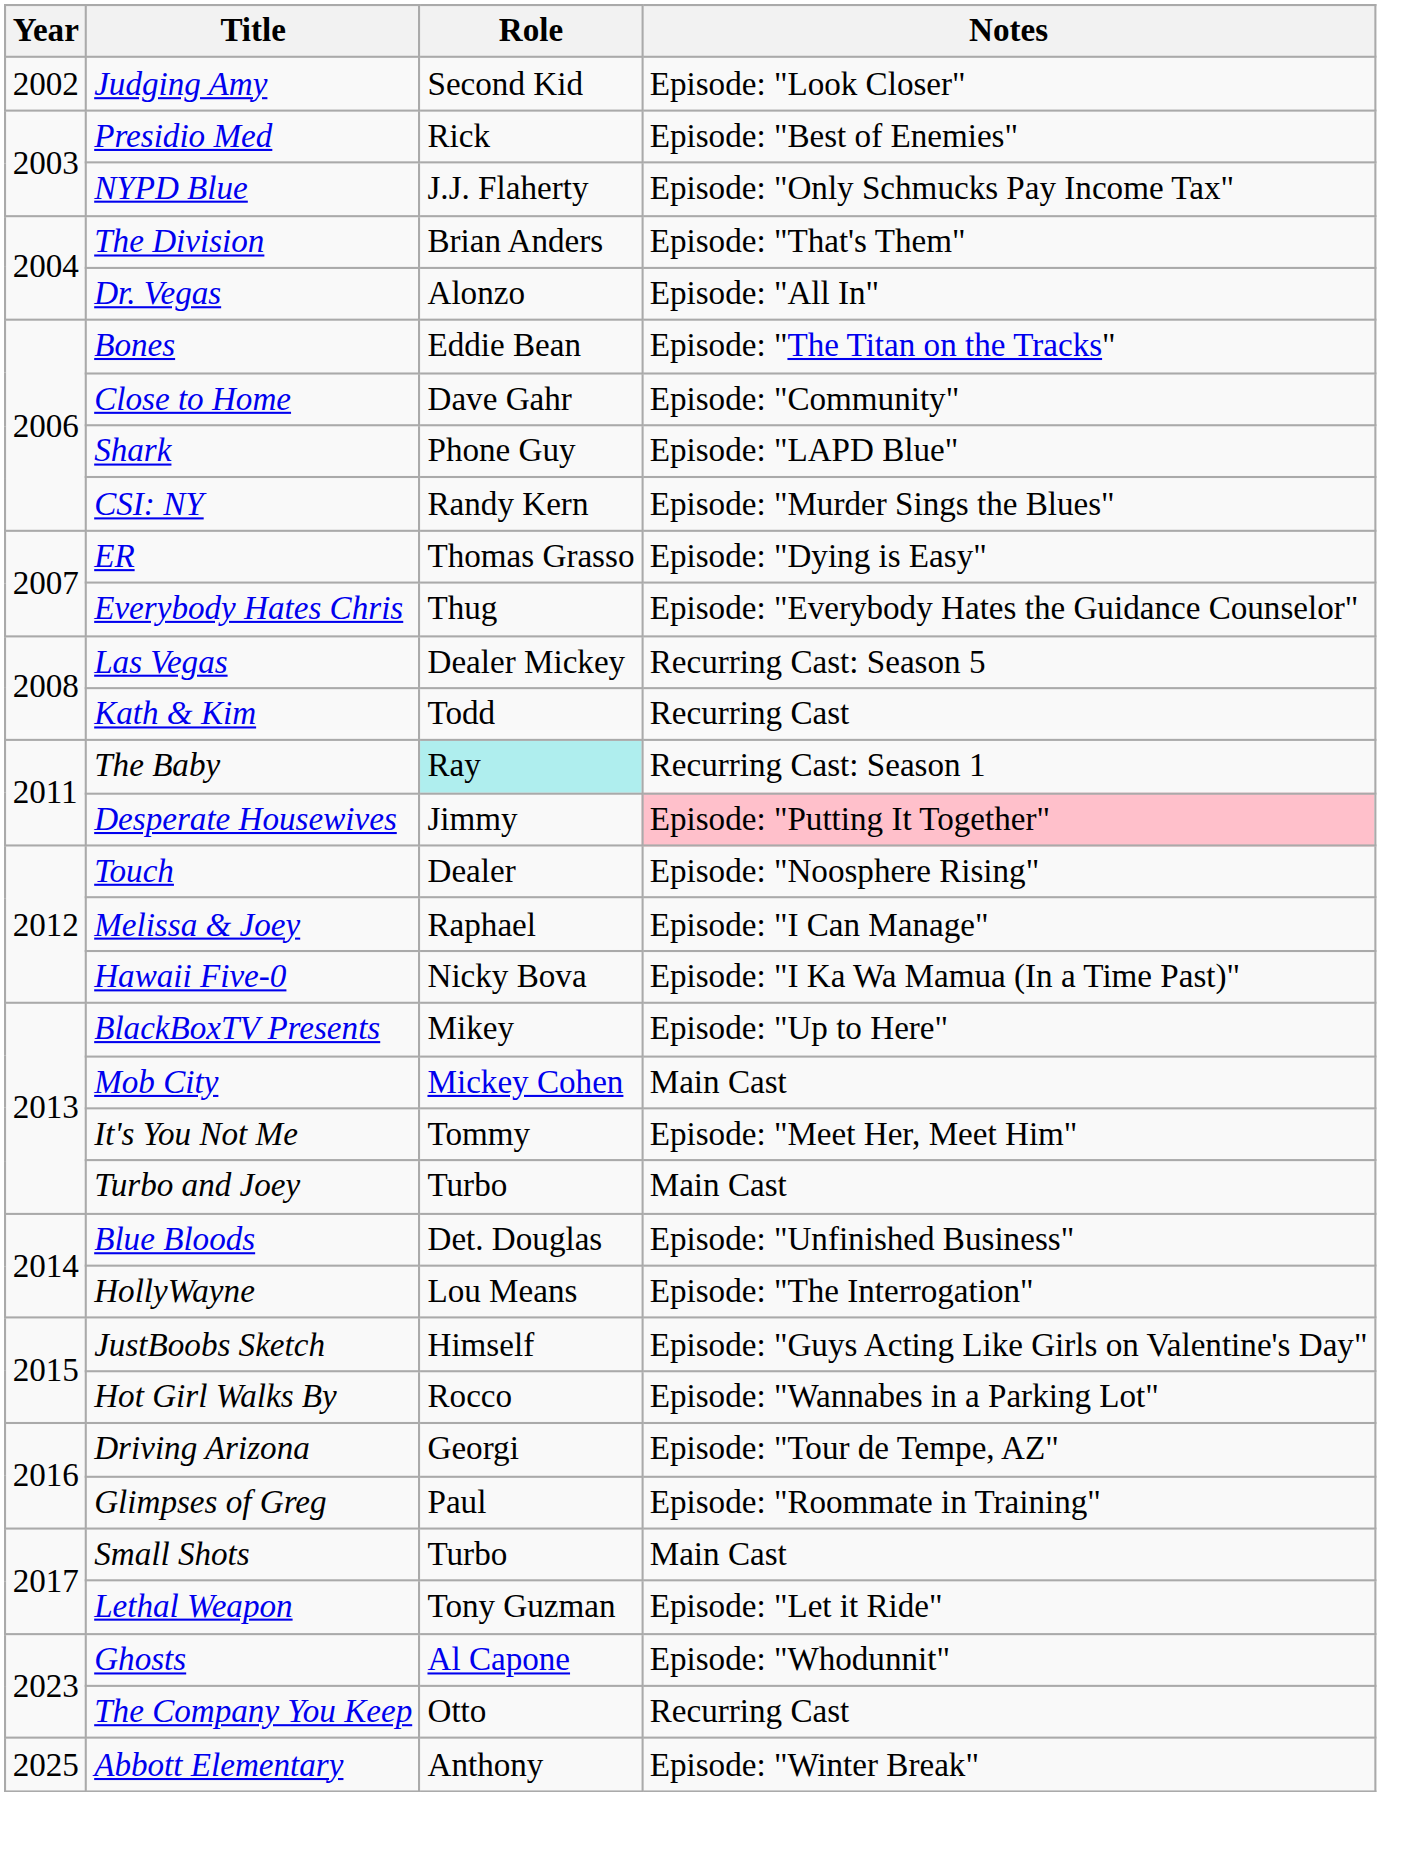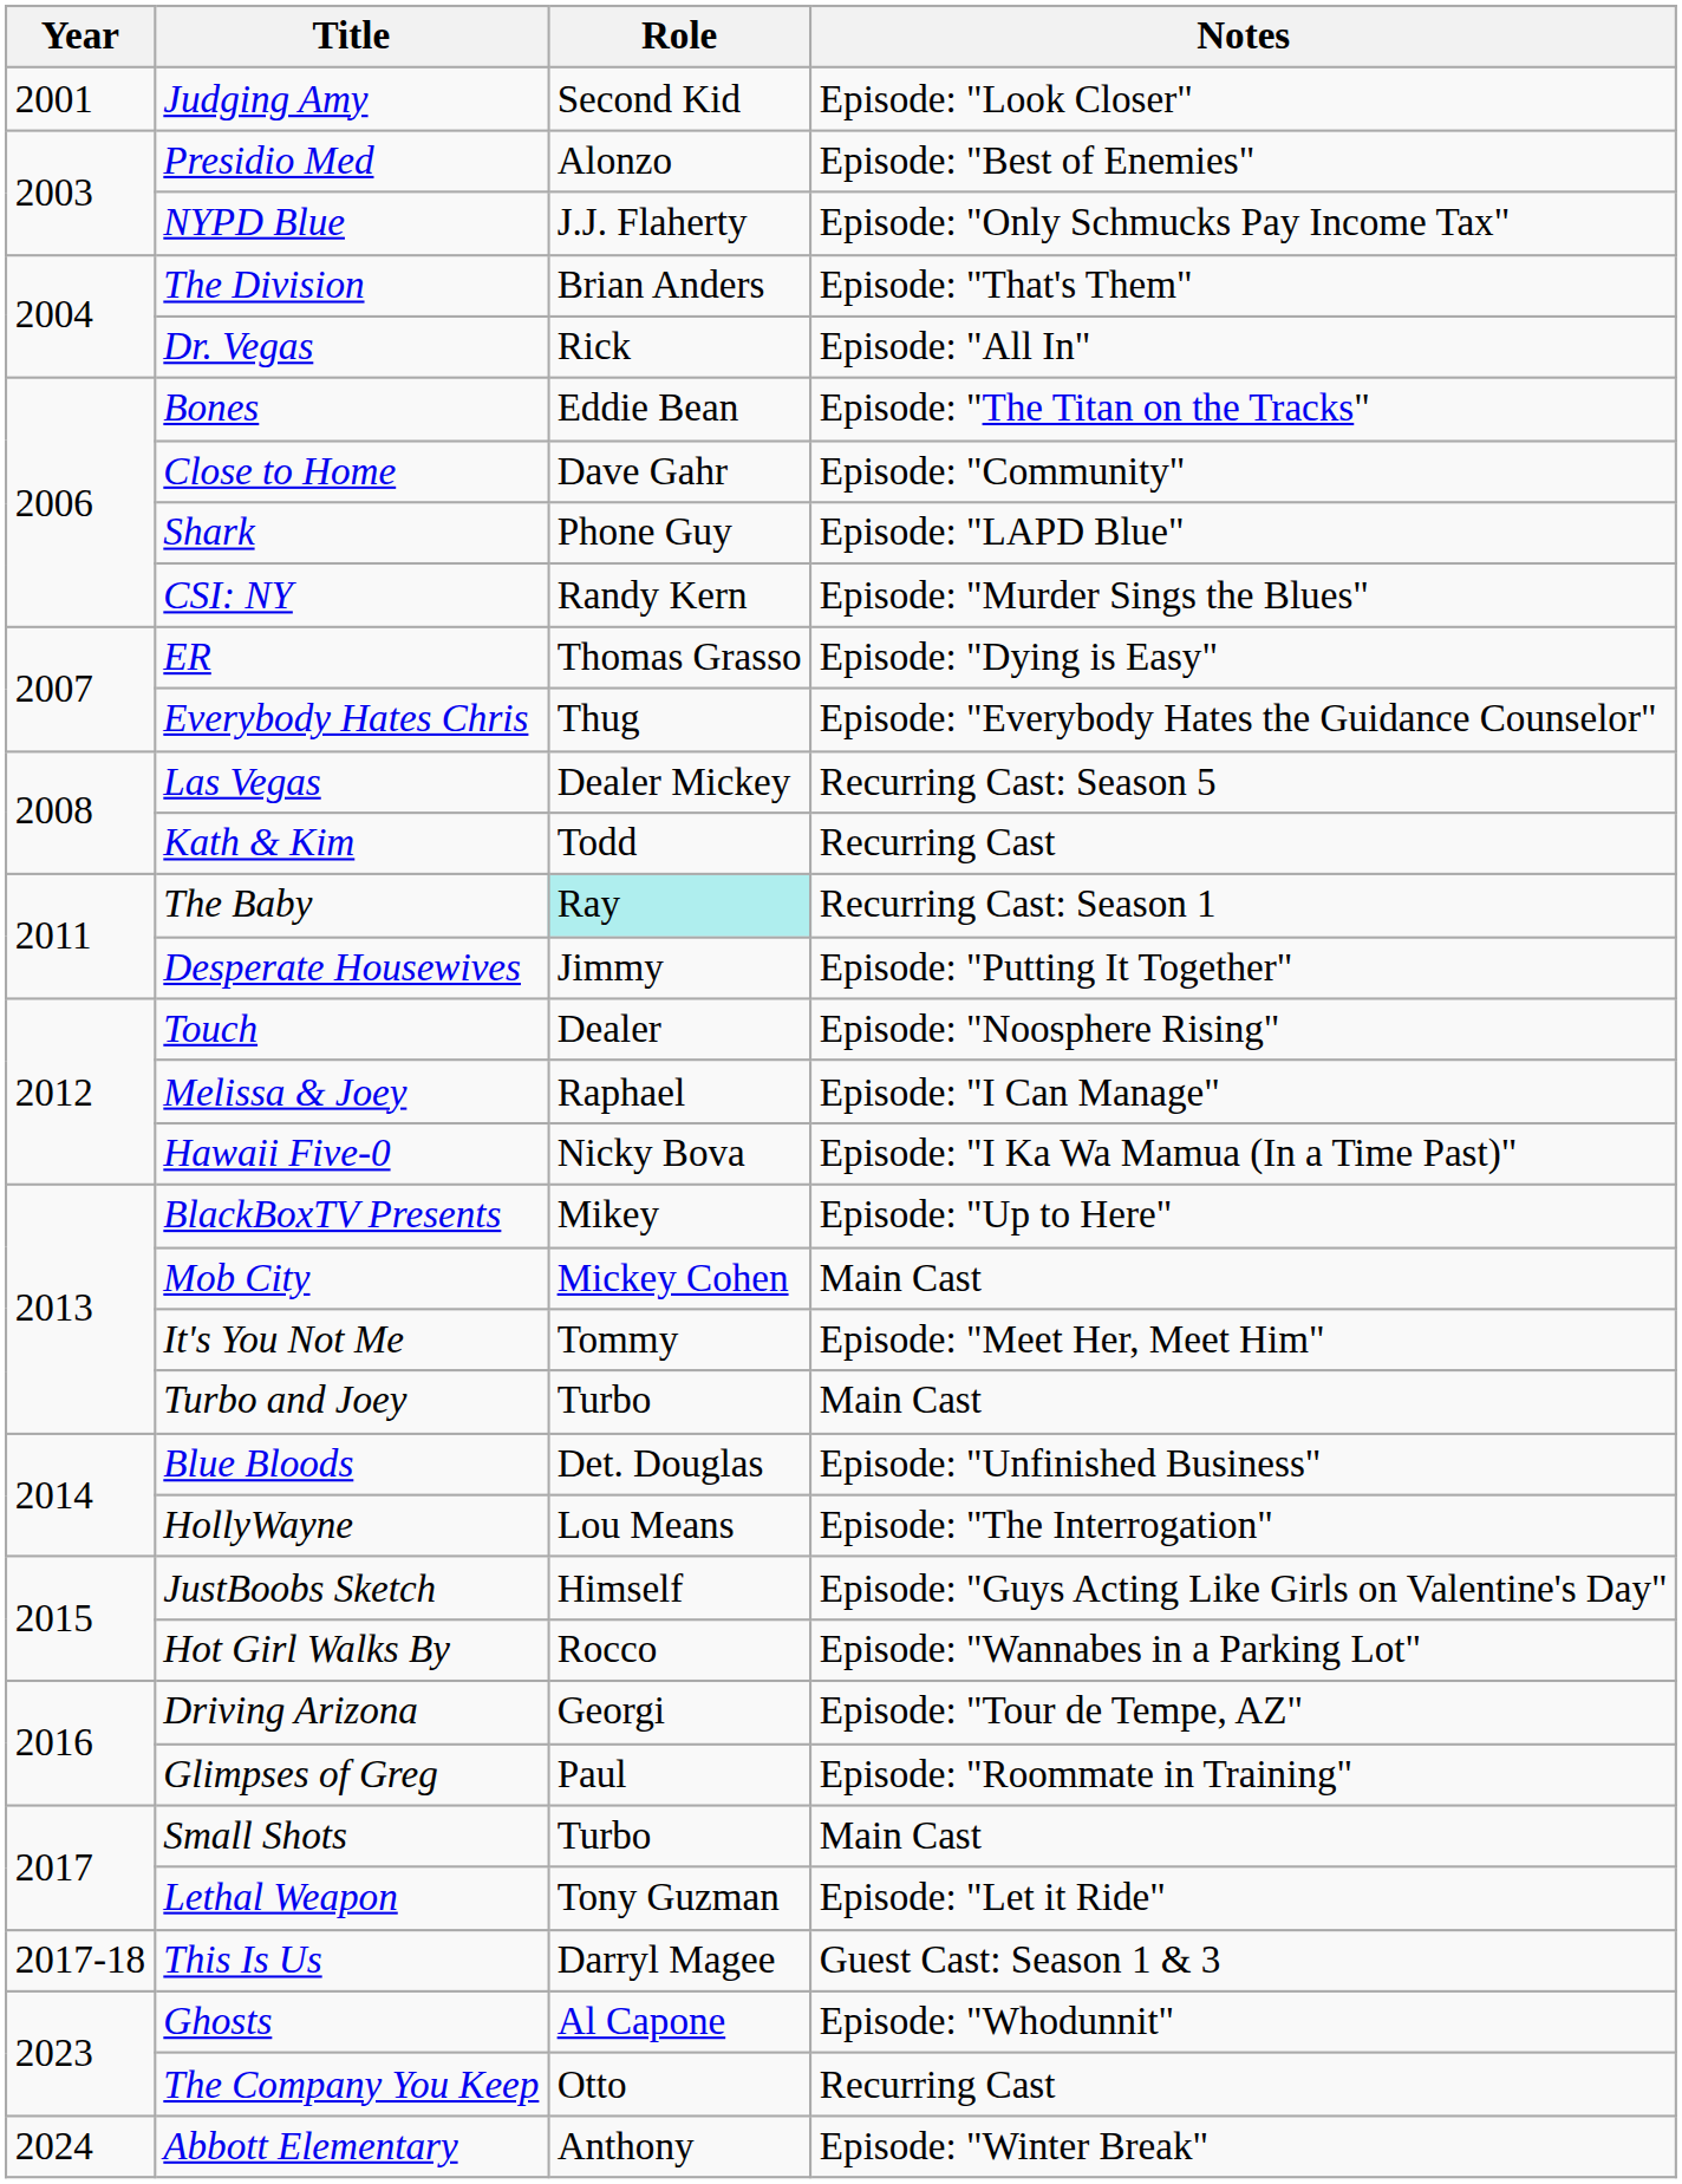 <table class="wikitable sortable">
 <tr>
 <th>Year</th>
 <th>Title</th>
 <th>Role</th>
 <th>Notes</th>
 </tr>
 <tr>
-<td>2002</td>
+<td>2001</td>
 <td><em><a href='#'>Judging Amy</a></em></td>
 <td>Second Kid</td>
 <td>Episode: "Look Closer"</td>
 </tr>
 <tr>
 <td rowspan="2">2003</td>
 <td><em><a href='#'>Presidio Med</a></em></td>
-<td>Rick</td>
+<td>Alonzo</td>
 <td>Episode: "Best of Enemies"</td>
 </tr>
 <tr>
 <td><em><a href='#'>NYPD Blue</a></em></td>
 <td>J.J. Flaherty</td>
 <td>Episode: "Only Schmucks Pay Income Tax"</td>
 </tr>
 <tr>
 <td rowspan="2">2004</td>
 <td><em><a href='#'>The Division</a></em></td>
 <td>Brian Anders</td>
 <td>Episode: "That's Them"</td>
 </tr>
 <tr>
 <td><em><a href='#'>Dr. Vegas</a></em></td>
-<td>Alonzo</td>
+<td>Rick</td>
 <td>Episode: "All In"</td>
 </tr>
 <tr>
 <td rowspan="4">2006</td>
 <td><em><a href='#'>Bones</a></em></td>
 <td>Eddie Bean</td>
 <td>Episode: "<a href='#'>The Titan on the Tracks</a>"</td>
 </tr>
 <tr>
 <td><em><a href='#'>Close to Home</a></em></td>
 <td>Dave Gahr</td>
 <td>Episode: "Community"</td>
 </tr>
 <tr>
 <td><em><a href='#'>Shark</a></em></td>
 <td>Phone Guy</td>
 <td>Episode: "LAPD Blue"</td>
 </tr>
 <tr>
 <td><em><a href='#'>CSI: NY</a></em></td>
 <td>Randy Kern</td>
 <td>Episode: "Murder Sings the Blues"</td>
 </tr>
 <tr>
 <td rowspan="2">2007</td>
 <td><em><a href='#'>ER</a></em></td>
 <td>Thomas Grasso</td>
 <td>Episode: "Dying is Easy"</td>
 </tr>
 <tr>
 <td><em><a href='#'>Everybody Hates Chris</a></em></td>
 <td>Thug</td>
 <td>Episode: "Everybody Hates the Guidance Counselor"</td>
 </tr>
 <tr>
 <td rowspan="2">2008</td>
 <td><em><a href='#'>Las Vegas</a></em></td>
 <td>Dealer Mickey</td>
 <td>Recurring Cast: Season 5</td>
 </tr>
 <tr>
 <td><em><a href='#'>Kath & Kim</a></em></td>
 <td>Todd</td>
 <td>Recurring Cast</td>
 </tr>
 <tr>
 <td rowspan="2">2011</td>
 <td><em>The Baby</em></td>
 <td style="background: paleturquoise;">Ray</td>
 <td>Recurring Cast: Season 1</td>
 </tr>
 <tr>
 <td><em><a href='#'>Desperate Housewives</a></em></td>
 <td>Jimmy</td>
-<td style="background: pink;">Episode: "Putting It Together"</td>
+<td>Episode: "Putting It Together"</td>
 </tr>
 <tr>
 <td rowspan="3">2012</td>
 <td><em><a href='#'>Touch</a></em></td>
 <td>Dealer</td>
 <td>Episode: "Noosphere Rising"</td>
 </tr>
 <tr>
 <td><em><a href='#'>Melissa & Joey</a></em></td>
 <td>Raphael</td>
 <td>Episode: "I Can Manage"</td>
 </tr>
 <tr>
 <td><em><a href='#'>Hawaii Five-0</a></em></td>
 <td>Nicky Bova</td>
 <td>Episode: "I Ka Wa Mamua (In a Time Past)"</td>
 </tr>
 <tr>
 <td rowspan="4">2013</td>
 <td><em><a href='#'>BlackBoxTV Presents</a></em></td>
 <td>Mikey</td>
 <td>Episode: "Up to Here"</td>
 </tr>
 <tr>
 <td><em><a href='#'>Mob City</a></em></td>
 <td><a href='#'>Mickey Cohen</a></td>
 <td>Main Cast</td>
 </tr>
 <tr>
 <td><em>It's You Not Me</em></td>
 <td>Tommy</td>
 <td>Episode: "Meet Her, Meet Him"</td>
 </tr>
 <tr>
 <td><em>Turbo and Joey</em></td>
 <td>Turbo</td>
 <td>Main Cast</td>
 </tr>
 <tr>
 <td rowspan="2">2014</td>
 <td><em><a href='#'>Blue Bloods</a></em></td>
 <td>Det. Douglas</td>
 <td>Episode: "Unfinished Business"</td>
 </tr>
 <tr>
 <td><em>HollyWayne</em></td>
 <td>Lou Means</td>
 <td>Episode: "The Interrogation"</td>
 </tr>
 <tr>
 <td rowspan="2">2015</td>
 <td><em>JustBoobs Sketch</em></td>
 <td>Himself</td>
 <td>Episode: "Guys Acting Like Girls on Valentine's Day"</td>
 </tr>
 <tr>
 <td><em>Hot Girl Walks By</em></td>
 <td>Rocco</td>
 <td>Episode: "Wannabes in a Parking Lot"</td>
 </tr>
 <tr>
 <td rowspan="2">2016</td>
 <td><em>Driving Arizona</em></td>
 <td>Georgi</td>
 <td>Episode: "Tour de Tempe, AZ"</td>
 </tr>
 <tr>
 <td><em>Glimpses of Greg</em></td>
 <td>Paul</td>
 <td>Episode: "Roommate in Training"</td>
 </tr>
 <tr>
 <td rowspan="2">2017</td>
 <td><em>Small Shots</em></td>
 <td>Turbo</td>
 <td>Main Cast</td>
 </tr>
 <tr>
 <td><em><a href='#'>Lethal Weapon</a></em></td>
 <td>Tony Guzman</td>
 <td>Episode: "Let it Ride"</td>
 </tr>
 <tr>
+<td>2017-18</td>
+<td><em><a href='#'>This Is Us</a></em></td>
+<td>Darryl Magee</td>
+<td>Guest Cast: Season 1 & 3</td>
+</tr>
+<tr>
 <td rowspan="2">2023</td>
 <td><em><a href='#'>Ghosts</a></em></td>
 <td><a href='#'>Al Capone</a></td>
 <td>Episode: "Whodunnit"</td>
 </tr>
 <tr>
 <td><em><a href='#'>The Company You Keep</a></em></td>
 <td>Otto</td>
 <td>Recurring Cast</td>
 </tr>
 <tr>
-<td>2025</td>
+<td>2024</td>
 <td><em><a href='#'>Abbott Elementary</a></em></td>
 <td>Anthony</td>
 <td>Episode: "Winter Break"</td>
 </tr>
 </table>
